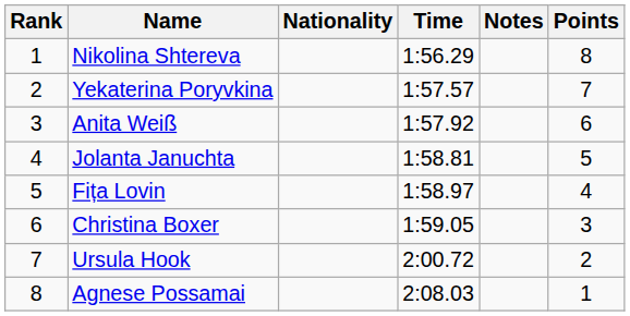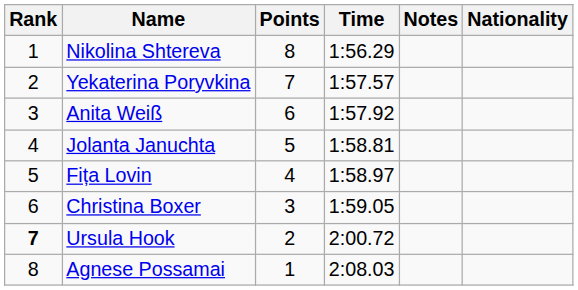 <table class="wikitable sortable" style="text-align:center">
 <tr>
 <th>Rank</th>
 <th>Name</th>
-<th>Nationality</th>
+<th>Points</th>
 <th>Time</th>
 <th>Notes</th>
-<th>Points</th>
+<th>Nationality</th>
 </tr>
 <tr>
 <td>1</td>
 <td align=left><a href='#'>Nikolina Shtereva</a></td>
-<td align=left></td>
+<td>8</td>
 <td>1:56.29</td>
 <td></td>
-<td>8</td>
+<td align=left></td>
 </tr>
 <tr>
 <td>2</td>
 <td align=left><a href='#'>Yekaterina Poryvkina</a></td>
-<td align=left></td>
+<td>7</td>
 <td>1:57.57</td>
 <td></td>
-<td>7</td>
+<td align=left></td>
 </tr>
 <tr>
 <td>3</td>
 <td align=left><a href='#'>Anita Weiß</a></td>
-<td align=left></td>
+<td>6</td>
 <td>1:57.92</td>
 <td></td>
-<td>6</td>
+<td align=left></td>
 </tr>
 <tr>
 <td>4</td>
 <td align=left><a href='#'>Jolanta Januchta</a></td>
-<td align=left></td>
+<td>5</td>
 <td>1:58.81</td>
 <td></td>
-<td>5</td>
+<td align=left></td>
 </tr>
 <tr>
 <td>5</td>
 <td align=left><a href='#'>Fița Lovin</a></td>
-<td align=left></td>
+<td>4</td>
 <td>1:58.97</td>
 <td></td>
-<td>4</td>
+<td align=left></td>
 </tr>
 <tr>
 <td>6</td>
 <td align=left><a href='#'>Christina Boxer</a></td>
-<td align=left></td>
+<td>3</td>
 <td>1:59.05</td>
 <td></td>
-<td>3</td>
+<td align=left></td>
 </tr>
 <tr>
-<td>7</td>
+<td><strong>7</strong></td>
 <td align=left><a href='#'>Ursula Hook</a></td>
-<td align=left></td>
+<td>2</td>
 <td>2:00.72</td>
 <td></td>
-<td>2</td>
+<td align=left></td>
 </tr>
 <tr>
 <td>8</td>
 <td align=left><a href='#'>Agnese Possamai</a></td>
-<td align=left></td>
+<td>1</td>
 <td>2:08.03</td>
 <td></td>
-<td>1</td>
+<td align=left></td>
 </tr>
 </table>
